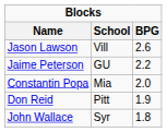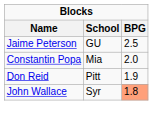 <table class="wikitable">
 <tr>
 <td colspan=3 style="text-align:center;"><strong>Blocks</strong></td>
 </tr>
 <tr>
 <th>Name</th>
 <th>School</th>
 <th>BPG</th>
 </tr>
 <tr>
-<td><a href='#'>Jason Lawson</a></td>
-<td>Vill</td>
-<td>2.6</td>
-</tr>
-<tr>
 <td><a href='#'>Jaime Peterson</a></td>
 <td>GU</td>
-<td>2.2</td>
+<td>2.5</td>
 </tr>
 <tr>
 <td><a href='#'>Constantin Popa</a></td>
 <td>Mia</td>
 <td>2.0</td>
 </tr>
 <tr>
 <td><a href='#'>Don Reid</a></td>
 <td>Pitt</td>
 <td>1.9</td>
 </tr>
 <tr>
 <td><a href='#'>John Wallace</a></td>
 <td>Syr</td>
-<td>1.8</td>
+<td style="background: lightsalmon;">1.8</td>
 </tr>
 </table>
